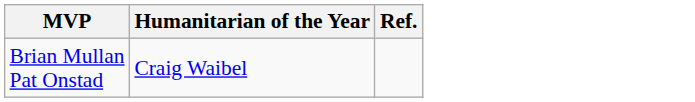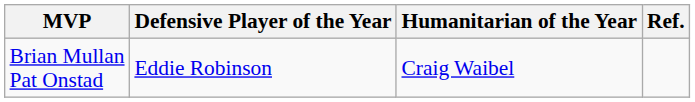 <table class="wikitable">
 <tr>
 <th>MVP</th>
+<th>Defensive Player of the Year</th>
 <th><strong>Humanitarian of the Year</strong></th>
 <th>Ref.</th>
 </tr>
 <tr>
 <td> <a href='#'>Brian Mullan</a><br> <a href='#'>Pat Onstad</a></td>
+<td> <a href='#'>Eddie Robinson</a></td>
 <td> <a href='#'>Craig Waibel</a></td>
 <td></td>
 </tr>
 </table>
